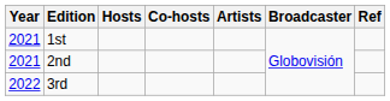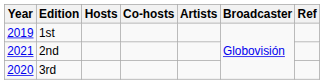 <table class="wikitable sortable" style="font-size: 95%;">
 <tr>
 <th>Year</th>
 <th>Edition</th>
 <th>Hosts</th>
 <th>Co-hosts</th>
 <th>Artists</th>
 <th>Broadcaster</th>
 <th>Ref</th>
 </tr>
 <tr>
-<td><a href='#'>2021</a></td>
+<td><a href='#'>2019</a></td>
 <td>1st</td>
 <td></td>
 <td></td>
 <td></td>
 <td rowspan="3"><a href='#'>Globovisión</a></td>
 <td></td>
 </tr>
 <tr>
 <td><a href='#'>2021</a></td>
 <td>2nd</td>
 <td></td>
 <td></td>
 <td></td>
 <td></td>
 </tr>
 <tr>
-<td><a href='#'>2022</a></td>
+<td><a href='#'>2020</a></td>
 <td>3rd</td>
 <td></td>
 <td></td>
 <td></td>
 <td></td>
 </tr>
 </table>
